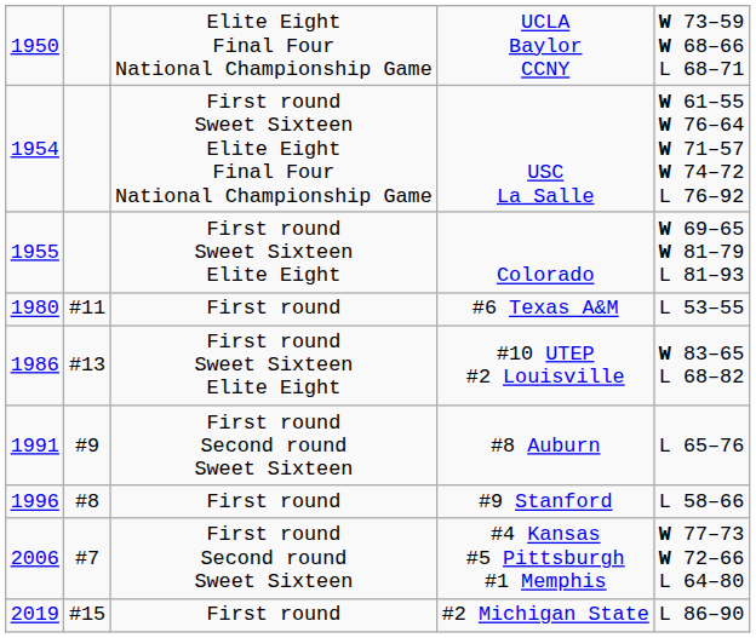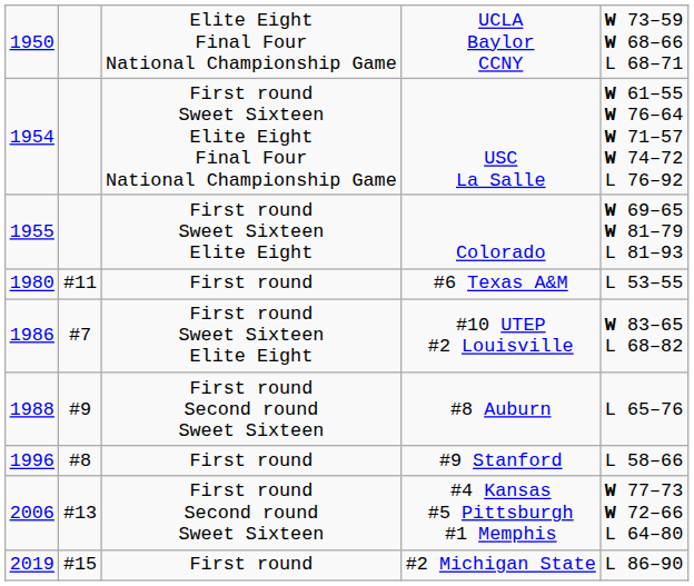 <table class="wikitable">
 <tr align="center">
 <td><a href='#'>1950</a></td>
 <td></td>
 <td>Elite Eight<br>Final Four<br>National Championship Game</td>
 <td><a href='#'>UCLA</a><br><a href='#'>Baylor</a><br><a href='#'>CCNY</a></td>
 <td><strong>W</strong> 73–59<br><strong>W</strong> 68–66<br>L 68–71</td>
 </tr>
 <tr align="center">
 <td><a href='#'>1954</a></td>
 <td></td>
 <td>First round<br>Sweet Sixteen<br>Elite Eight<br>Final Four<br>National Championship Game</td>
 <td><br><br><br><a href='#'>USC</a><br><a href='#'>La Salle</a></td>
 <td><strong>W</strong> 61–55<br><strong>W</strong> 76–64<br><strong>W</strong> 71–57<br><strong>W</strong> 74–72<br>L 76–92</td>
 </tr>
 <tr align="center">
 <td><a href='#'>1955</a></td>
 <td></td>
 <td>First round<br>Sweet Sixteen<br>Elite Eight</td>
 <td><br><br><a href='#'>Colorado</a></td>
 <td><strong>W</strong> 69–65<br><strong>W</strong> 81–79<br>L 81–93</td>
 </tr>
 <tr align="center">
 <td><a href='#'>1980</a></td>
 <td>#11</td>
 <td>First round</td>
 <td>#6 <a href='#'>Texas A&M</a></td>
 <td>L 53–55</td>
 </tr>
 <tr align="center">
 <td><a href='#'>1986</a></td>
-<td>#13</td>
+<td>#7</td>
 <td>First round<br>Sweet Sixteen<br>Elite Eight</td>
 <td>#10 <a href='#'>UTEP</a><br>#2 <a href='#'>Louisville</a></td>
 <td><strong>W</strong> 83–65<br>L 68–82</td>
 </tr>
 <tr align="center">
-<td><a href='#'>1991</a></td>
+<td><a href='#'>1988</a></td>
 <td>#9</td>
 <td>First round<br>Second round<br>Sweet Sixteen</td>
 <td>#8 <a href='#'>Auburn</a></td>
 <td>L 65–76</td>
 </tr>
 <tr align="center">
 <td><a href='#'>1996</a></td>
 <td>#8</td>
 <td>First round</td>
 <td>#9 <a href='#'>Stanford</a></td>
 <td>L 58–66</td>
 </tr>
 <tr align="center">
 <td><a href='#'>2006</a></td>
-<td>#7</td>
+<td>#13</td>
 <td>First round<br>Second round<br>Sweet Sixteen</td>
 <td>#4 <a href='#'>Kansas</a><br>#5 <a href='#'>Pittsburgh</a><br>#1 <a href='#'>Memphis</a></td>
 <td><strong>W</strong> 77–73<br><strong>W</strong> 72–66<br>L 64–80</td>
 </tr>
 <tr align="center">
 <td><a href='#'>2019</a></td>
 <td>#15</td>
 <td>First round</td>
 <td>#2 <a href='#'>Michigan State</a></td>
 <td>L 86–90</td>
 </tr>
 </table>
